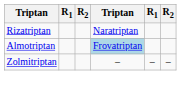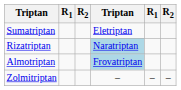 <table class="wikitable">
 <tr>
 <th>Triptan</th>
 <th>R<sub>1</sub></th>
 <th>R<sub>2</sub></th>
 <th>Triptan</th>
 <th>R<sub>1</sub></th>
 <th>R<sub>2</sub></th>
 </tr>
 <tr>
+<td><a href='#'>Sumatriptan</a></td>
+<td align="center"></td>
+<td align="center"></td>
+<td><a href='#'>Eletriptan</a></td>
+<td align="center"></td>
+<td align="center"></td>
+</tr>
+<tr>
 <td><a href='#'>Rizatriptan</a></td>
 <td align="center"></td>
 <td align="center"></td>
-<td><a href='#'>Naratriptan</a></td>
+<td style="background: lightblue;"><a href='#'>Naratriptan</a></td>
 <td align="center"></td>
 <td align="center"></td>
 </tr>
 <tr>
 <td><a href='#'>Almotriptan</a></td>
 <td align="center"></td>
 <td align="center"></td>
 <td style="background: lightblue;"><a href='#'>Frovatriptan</a></td>
 <td align="center"></td>
 <td align="center"></td>
 </tr>
 <tr>
 <td><a href='#'>Zolmitriptan</a></td>
 <td align="center"></td>
 <td align="center"></td>
 <td align="center">–</td>
 <td align="center">–</td>
 <td align="center">–</td>
 </tr>
 </table>
